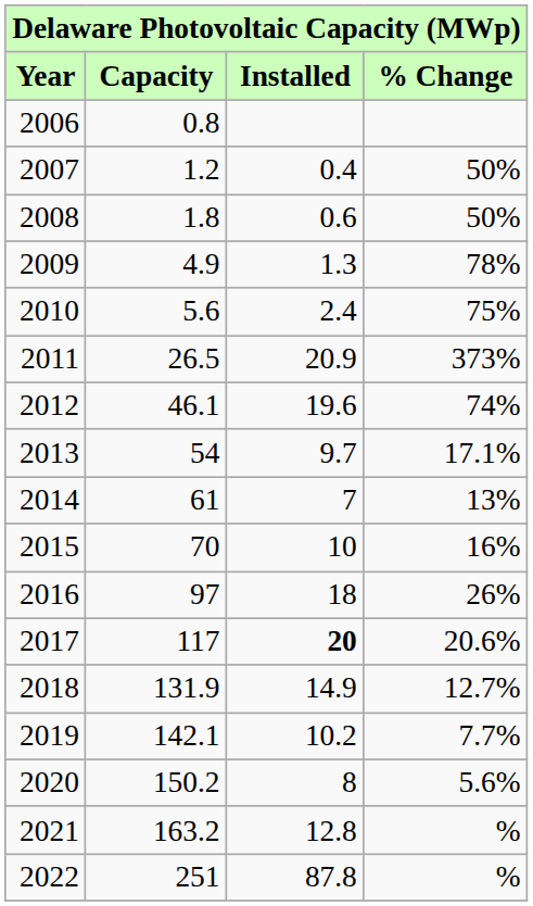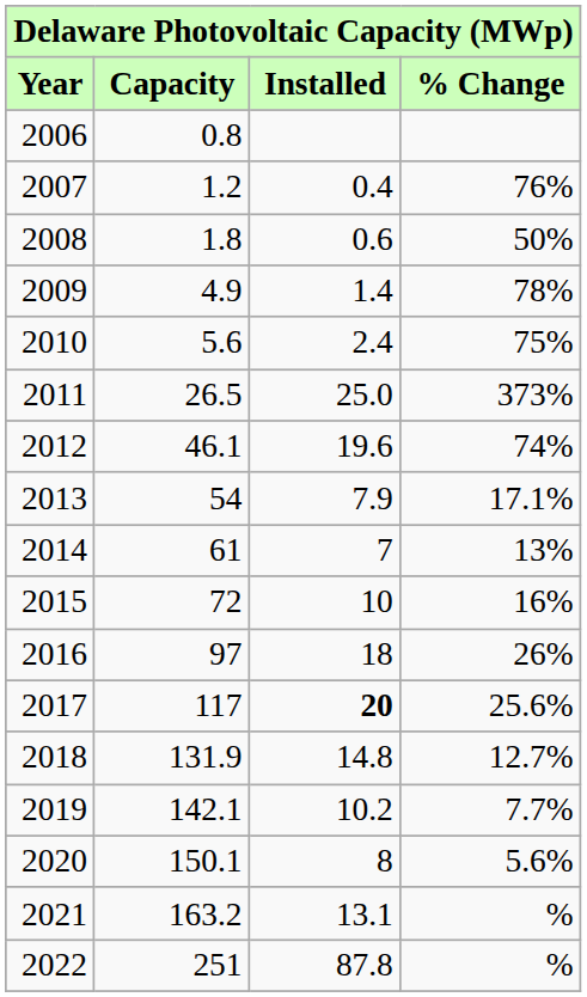 <table class="wikitable" style="text-align:right;">
 <tr>
 <th colspan="13" style="background-color: #cfb;">Delaware Photovoltaic Capacity (MWp)</th>
 </tr>
 <tr>
 <th style="background-color: #cfb;">Year</th>
 <th style="background-color: #cfb;">Capacity</th>
 <th style="background-color: #cfb;">Installed</th>
 <th style="background-color: #cfb;">% Change</th>
 </tr>
 <tr align=right>
 <td>2006</td>
 <td>0.8</td>
 <td></td>
 <td></td>
 </tr>
 <tr align=right>
 <td>2007</td>
 <td>1.2</td>
 <td>0.4</td>
-<td>50%</td>
+<td>76%</td>
 </tr>
 <tr align=right>
 <td>2008</td>
 <td>1.8</td>
 <td>0.6</td>
 <td>50%</td>
 </tr>
 <tr align=right>
 <td>2009</td>
 <td>4.9</td>
-<td>1.3</td>
+<td>1.4</td>
 <td>78%</td>
 </tr>
 <tr align=right>
 <td>2010</td>
 <td>5.6</td>
 <td>2.4</td>
 <td>75%</td>
 </tr>
 <tr align=right>
 <td>2011</td>
 <td>26.5</td>
-<td>20.9</td>
+<td>25.0</td>
 <td>373%</td>
 </tr>
 <tr align=right>
 <td>2012</td>
 <td>46.1</td>
 <td>19.6</td>
 <td>74%</td>
 </tr>
 <tr align=right>
 <td>2013</td>
 <td>54</td>
-<td>9.7</td>
+<td>7.9</td>
 <td>17.1%</td>
 </tr>
 <tr align=right>
 <td>2014</td>
 <td>61</td>
 <td>7</td>
 <td>13%</td>
 </tr>
 <tr align=right>
 <td>2015</td>
-<td>70</td>
+<td>72</td>
 <td>10</td>
 <td>16%</td>
 </tr>
 <tr align=right>
 <td>2016</td>
 <td>97</td>
 <td>18</td>
 <td>26%</td>
 </tr>
 <tr align=right>
 <td>2017</td>
 <td>117</td>
 <td><strong>20</strong></td>
-<td>20.6%</td>
+<td>25.6%</td>
 </tr>
 <tr align=right>
 <td>2018</td>
 <td>131.9</td>
-<td>14.9</td>
+<td>14.8</td>
 <td>12.7%</td>
 </tr>
 <tr align=right>
 <td>2019</td>
 <td>142.1</td>
 <td>10.2</td>
 <td>7.7%</td>
 </tr>
 <tr align=right>
 <td>2020</td>
-<td>150.2</td>
+<td>150.1</td>
 <td>8</td>
 <td>5.6%</td>
 </tr>
 <tr align=right>
 <td>2021</td>
 <td>163.2</td>
-<td>12.8</td>
+<td>13.1</td>
 <td>%</td>
 </tr>
 <tr align=right>
 <td>2022</td>
 <td>251</td>
 <td>87.8</td>
 <td>%</td>
 </tr>
 </table>
